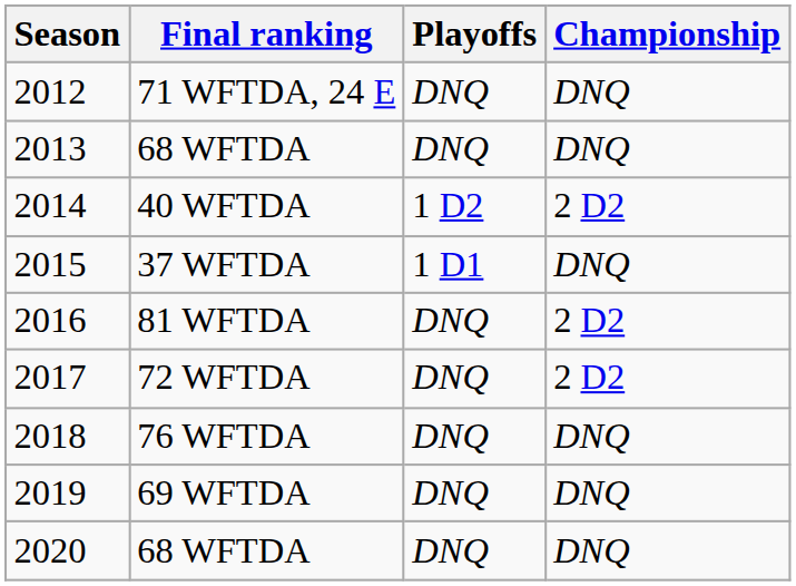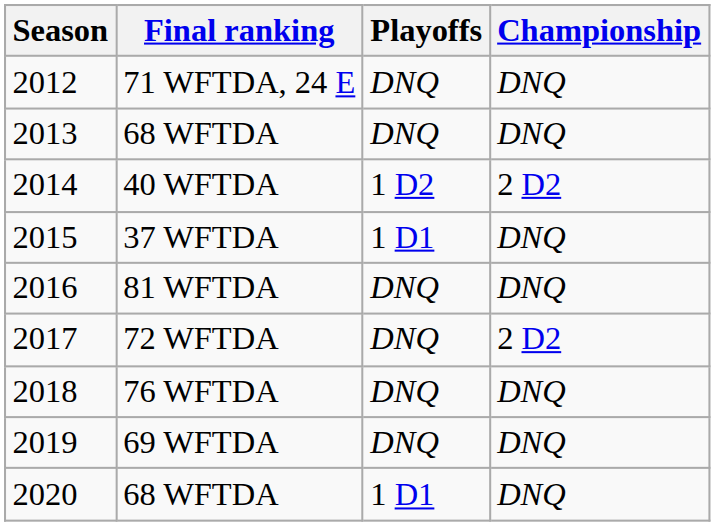 <table class="wikitable sortable">
 <tr>
 <th>Season</th>
 <th><a href='#'>Final ranking</a></th>
 <th>Playoffs</th>
 <th><a href='#'>Championship</a></th>
 </tr>
 <tr>
 <td>2012</td>
 <td>71 WFTDA, 24 <a href='#'>E</a></td>
 <td><em>DNQ</em></td>
 <td><em>DNQ</em></td>
 </tr>
 <tr>
 <td>2013</td>
 <td>68 WFTDA</td>
 <td><em>DNQ</em></td>
 <td><em>DNQ</em></td>
 </tr>
 <tr>
 <td>2014</td>
 <td>40 WFTDA</td>
 <td>1 <a href='#'>D2</a></td>
 <td>2 <a href='#'>D2</a></td>
 </tr>
 <tr>
 <td>2015</td>
 <td>37 WFTDA</td>
 <td>1 <a href='#'>D1</a></td>
 <td><em>DNQ</em></td>
 </tr>
 <tr>
 <td>2016</td>
 <td>81 WFTDA</td>
 <td><em>DNQ</em></td>
-<td>2 <a href='#'>D2</a></td>
+<td><em>DNQ</em></td>
 </tr>
 <tr>
 <td>2017</td>
 <td>72 WFTDA</td>
 <td><em>DNQ</em></td>
 <td>2 <a href='#'>D2</a></td>
 </tr>
 <tr>
 <td>2018</td>
 <td>76 WFTDA</td>
 <td><em>DNQ</em></td>
 <td><em>DNQ</em></td>
 </tr>
 <tr>
 <td>2019</td>
 <td>69 WFTDA</td>
 <td><em>DNQ</em></td>
 <td><em>DNQ</em></td>
 </tr>
 <tr>
 <td>2020</td>
 <td>68 WFTDA</td>
-<td><em>DNQ</em></td>
+<td>1 <a href='#'>D1</a></td>
 <td><em>DNQ</em></td>
 </tr>
 </table>
